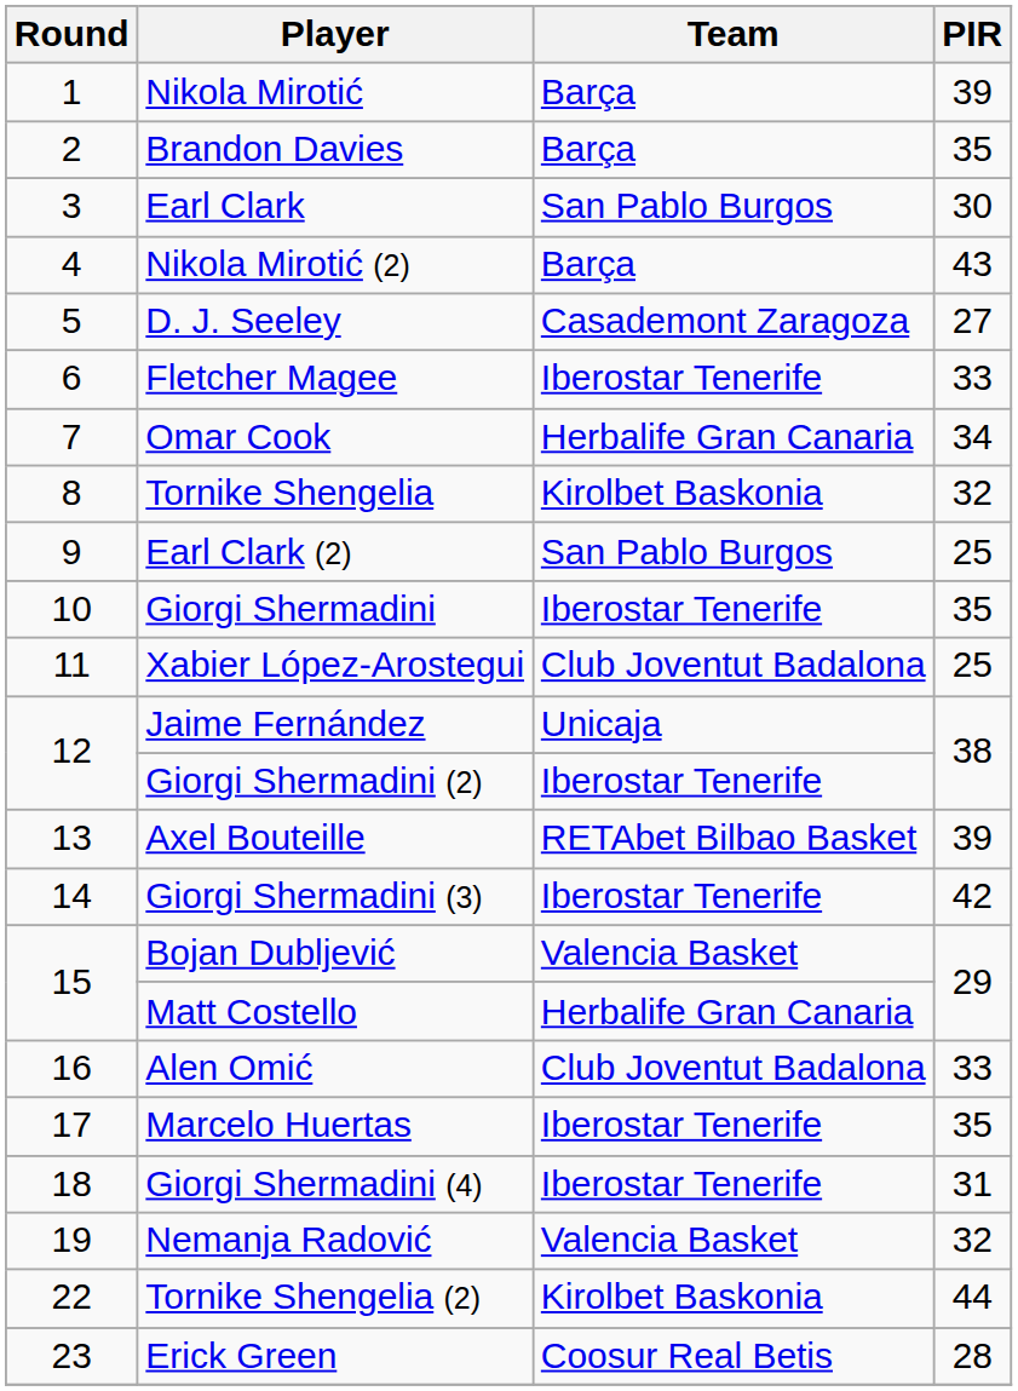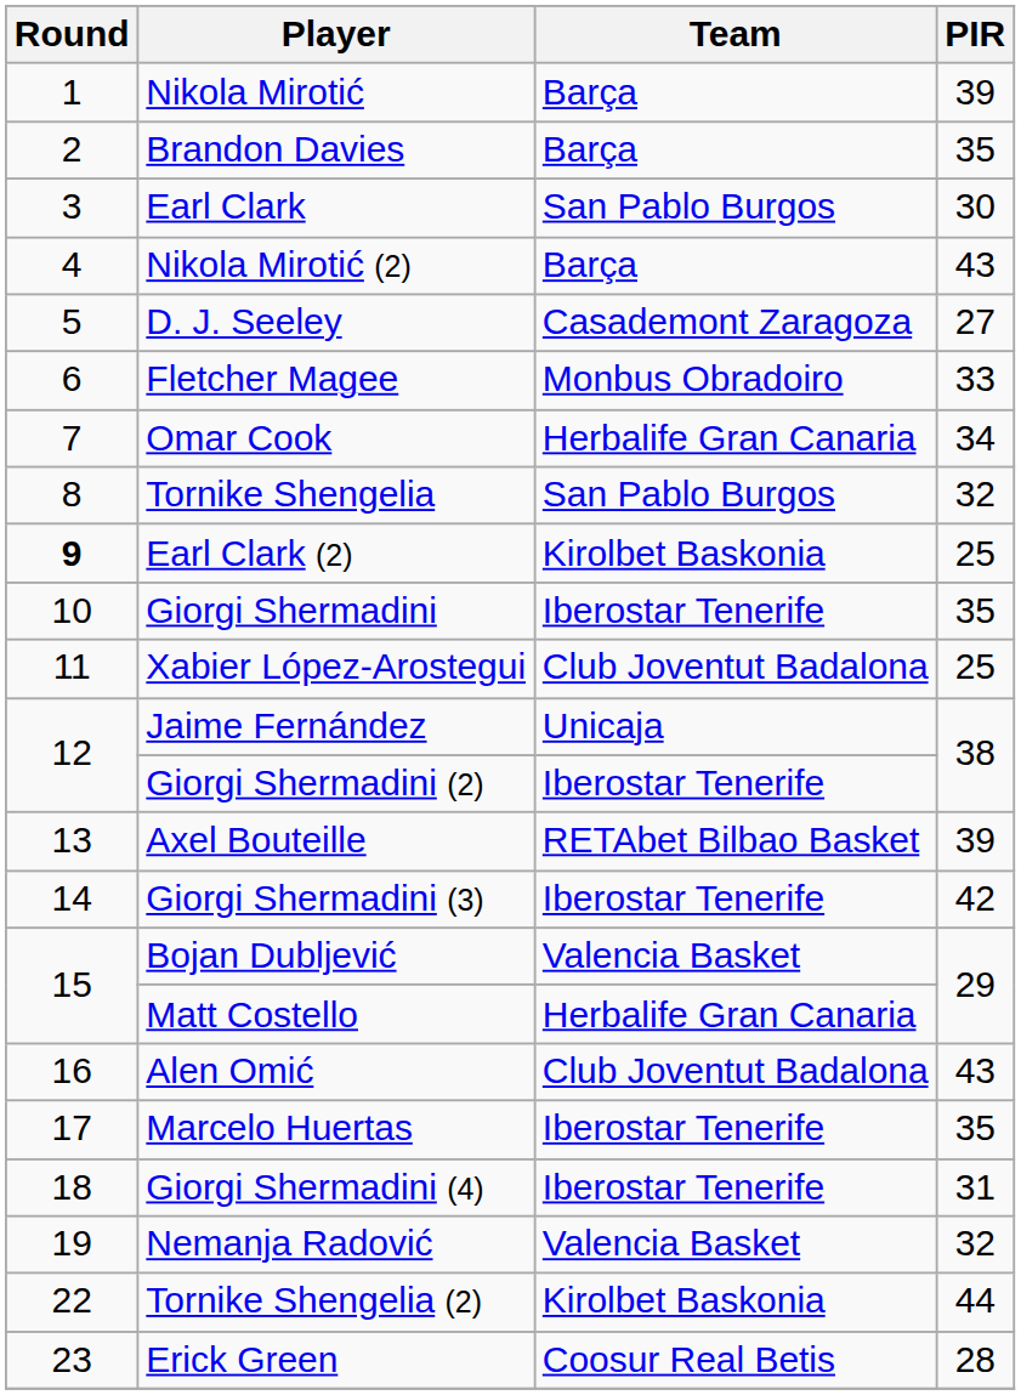 <table class="wikitable sortable" style="text-align: center;">
 <tr>
 <th>Round</th>
 <th>Player</th>
 <th>Team</th>
 <th>PIR</th>
 </tr>
 <tr>
 <td>1</td>
 <td style="text-align:left;"> <a href='#'>Nikola Mirotić</a></td>
 <td style="text-align:left;"><a href='#'>Barça</a></td>
 <td>39</td>
 </tr>
 <tr>
 <td>2</td>
 <td style="text-align:left;"> <a href='#'>Brandon Davies</a></td>
 <td style="text-align:left;"><a href='#'>Barça</a></td>
 <td>35</td>
 </tr>
 <tr>
 <td>3</td>
 <td style="text-align:left;"> <a href='#'>Earl Clark</a></td>
 <td style="text-align:left;"><a href='#'>San Pablo Burgos</a></td>
 <td>30</td>
 </tr>
 <tr>
 <td>4</td>
 <td style="text-align:left;"> <a href='#'>Nikola Mirotić</a> <small>(2)</small></td>
 <td style="text-align:left;"><a href='#'>Barça</a></td>
 <td>43</td>
 </tr>
 <tr>
 <td>5</td>
 <td style="text-align:left;"> <a href='#'>D. J. Seeley</a></td>
 <td style="text-align:left;"><a href='#'>Casademont Zaragoza</a></td>
 <td>27</td>
 </tr>
 <tr>
 <td>6</td>
 <td style="text-align:left;"> <a href='#'>Fletcher Magee</a></td>
-<td style="text-align:left;"><a href='#'>Iberostar Tenerife</a></td>
+<td style="text-align:left;"><a href='#'>Monbus Obradoiro</a></td>
 <td>33</td>
 </tr>
 <tr>
 <td>7</td>
 <td style="text-align:left;"> <a href='#'>Omar Cook</a></td>
 <td style="text-align:left;"><a href='#'>Herbalife Gran Canaria</a></td>
 <td>34</td>
 </tr>
 <tr>
 <td>8</td>
 <td style="text-align:left;"> <a href='#'>Tornike Shengelia</a></td>
-<td style="text-align:left;"><a href='#'>Kirolbet Baskonia</a></td>
+<td style="text-align:left;"><a href='#'>San Pablo Burgos</a></td>
 <td>32</td>
 </tr>
 <tr>
-<td>9</td>
+<td><strong>9</strong></td>
 <td style="text-align:left;"> <a href='#'>Earl Clark</a> <small>(2)</small></td>
-<td style="text-align:left;"><a href='#'>San Pablo Burgos</a></td>
+<td style="text-align:left;"><a href='#'>Kirolbet Baskonia</a></td>
 <td>25</td>
 </tr>
 <tr>
 <td>10</td>
 <td style="text-align:left;"> <a href='#'>Giorgi Shermadini</a></td>
 <td style="text-align:left;"><a href='#'>Iberostar Tenerife</a></td>
 <td>35</td>
 </tr>
 <tr>
 <td>11</td>
 <td style="text-align:left;"> <a href='#'>Xabier López-Arostegui</a></td>
 <td style="text-align:left;"><a href='#'>Club Joventut Badalona</a></td>
 <td>25</td>
 </tr>
 <tr>
 <td rowspan=2>12</td>
 <td style="text-align:left;"> <a href='#'>Jaime Fernández</a></td>
 <td style="text-align:left;"><a href='#'>Unicaja</a></td>
 <td rowspan=2>38</td>
 </tr>
 <tr>
 <td style="text-align:left;"> <a href='#'>Giorgi Shermadini</a> <small>(2)</small></td>
 <td style="text-align:left;"><a href='#'>Iberostar Tenerife</a></td>
 </tr>
 <tr>
 <td>13</td>
 <td style="text-align:left;"> <a href='#'>Axel Bouteille</a></td>
 <td style="text-align:left;"><a href='#'>RETAbet Bilbao Basket</a></td>
 <td>39</td>
 </tr>
 <tr>
 <td>14</td>
 <td style="text-align:left;"> <a href='#'>Giorgi Shermadini</a> <small>(3)</small></td>
 <td style="text-align:left;"><a href='#'>Iberostar Tenerife</a></td>
 <td>42</td>
 </tr>
 <tr>
 <td rowspan=2>15</td>
 <td style="text-align:left;"> <a href='#'>Bojan Dubljević</a></td>
 <td style="text-align:left;"><a href='#'>Valencia Basket</a></td>
 <td rowspan=2>29</td>
 </tr>
 <tr>
 <td style="text-align:left;"> <a href='#'>Matt Costello</a></td>
 <td style="text-align:left;"><a href='#'>Herbalife Gran Canaria</a></td>
 </tr>
 <tr>
 <td>16</td>
 <td style="text-align:left;"> <a href='#'>Alen Omić</a></td>
 <td style="text-align:left;"><a href='#'>Club Joventut Badalona</a></td>
-<td>33</td>
+<td>43</td>
 </tr>
 <tr>
 <td>17</td>
 <td style="text-align:left;"> <a href='#'>Marcelo Huertas</a></td>
 <td style="text-align:left;"><a href='#'>Iberostar Tenerife</a></td>
 <td>35</td>
 </tr>
 <tr>
 <td>18</td>
 <td style="text-align:left;"> <a href='#'>Giorgi Shermadini</a> <small>(4)</small></td>
 <td style="text-align:left;"><a href='#'>Iberostar Tenerife</a></td>
 <td>31</td>
 </tr>
 <tr>
 <td>19</td>
 <td style="text-align:left;"> <a href='#'>Nemanja Radović</a></td>
 <td style="text-align:left;"><a href='#'>Valencia Basket</a></td>
 <td>32</td>
 </tr>
 <tr>
 <td>22</td>
 <td style="text-align:left;"> <a href='#'>Tornike Shengelia</a> <small>(2)</small></td>
 <td style="text-align:left;"><a href='#'>Kirolbet Baskonia</a></td>
 <td>44</td>
 </tr>
 <tr>
 <td>23</td>
 <td style="text-align:left;"> <a href='#'>Erick Green</a></td>
 <td style="text-align:left;"><a href='#'>Coosur Real Betis</a></td>
 <td>28</td>
 </tr>
 <tr>
 </tr>
 </table>
